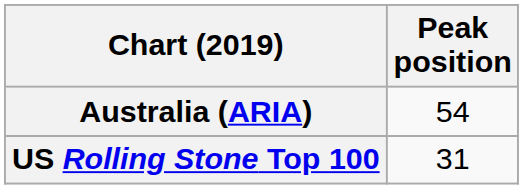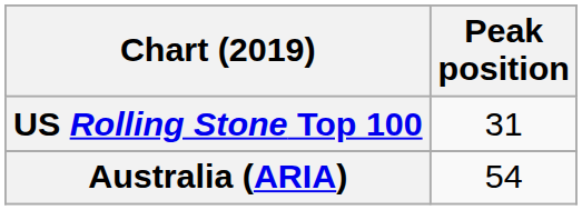 <table class="wikitable sortable plainrowheaders" style="text-align:center">
 <tr>
 <th scope="col">Chart (2019)</th>
 <th scope="col">Peak<br>position</th>
 </tr>
 <tr>
-<th scope="row">Australia (<a href='#'>ARIA</a>)</th>
-<td>54</td>
+<th scope="row">US <a href='#'><em>Rolling Stone</em> Top 100</a></th>
+<td>31</td>
 </tr>
 <tr>
 </tr>
 <tr>
 </tr>
 <tr>
 </tr>
 <tr>
 </tr>
 <tr>
 </tr>
 <tr>
-<th scope="row">US <a href='#'><em>Rolling Stone</em> Top 100</a></th>
-<td>31</td>
+<th scope="row">Australia (<a href='#'>ARIA</a>)</th>
+<td>54</td>
 </tr>
 </table>
